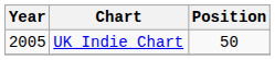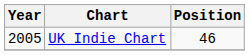 <table class="wikitable editable">
 <tr>
 <th>Year</th>
 <th width="110">Chart</th>
 <th>Position</th>
 </tr>
 <tr>
 <td>2005</td>
 <td><a href='#'>UK Indie Chart</a></td>
-<td align="center">50</td>
+<td align="center">46</td>
 </tr>
 <tr>
 </tr>
 </table>
